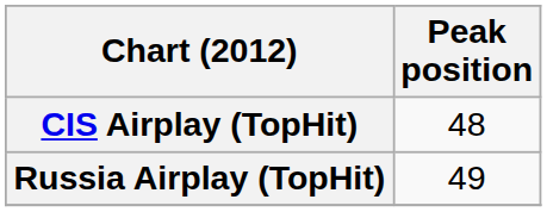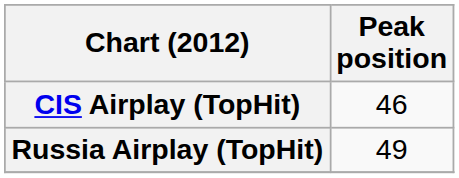 <table class="wikitable sortable plainrowheaders" style="text-align:center">
 <tr>
 <th scope="col">Chart (2012)</th>
 <th scope="col">Peak<br>position</th>
 </tr>
 <tr>
 <th scope="row"><a href='#'>CIS</a> Airplay (TopHit)</th>
-<td>48</td>
+<td>46</td>
 </tr>
 <tr>
 <th scope="row">Russia Airplay (TopHit)</th>
 <td>49</td>
 </tr>
 <tr>
 </tr>
 </table>
